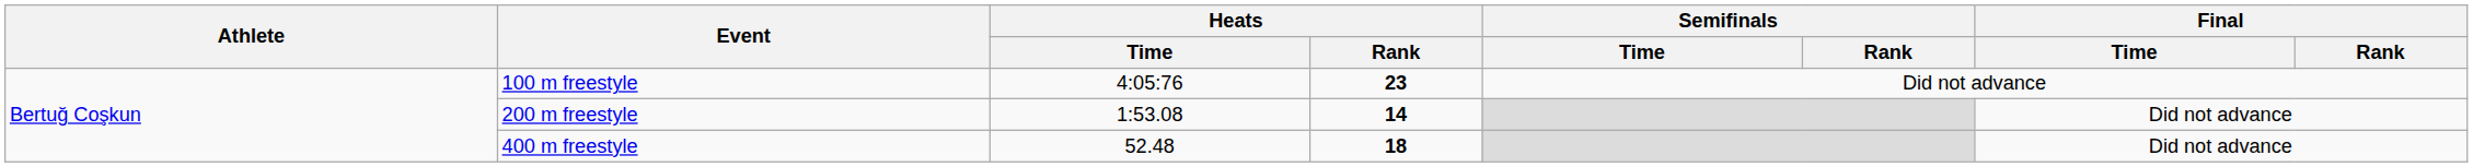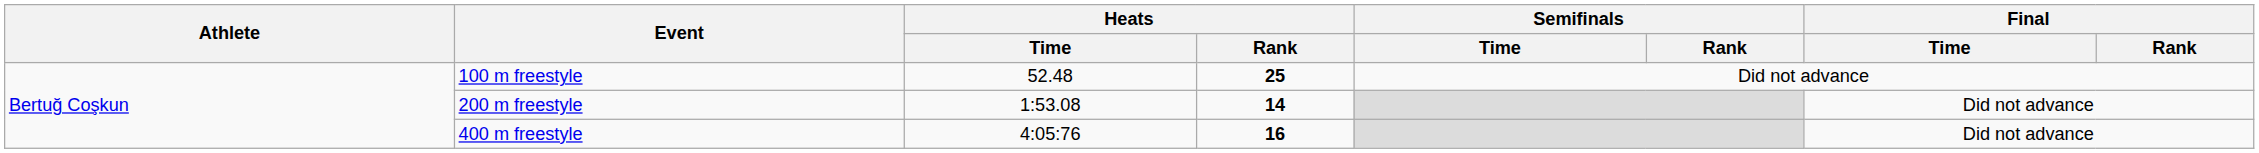 <table class="wikitable" width="90%" style="text-align:center; font-size:90%">
 <tr>
 <th rowspan="2" width="20%">Athlete</th>
 <th rowspan="2" width="20%">Event</th>
 <th colspan="2" width="20%">Heats</th>
 <th colspan="2" width="20%">Semifinals</th>
 <th colspan="2" width="20%">Final</th>
 </tr>
 <tr>
 <th width="13%">Time</th>
 <th>Rank</th>
 <th width="13%">Time</th>
 <th>Rank</th>
 <th width="13%">Time</th>
 <th>Rank</th>
 </tr>
 <tr>
 <td rowspan=3 align="left"><a href='#'>Bertuğ Coşkun</a></td>
 <td align="left"><a href='#'>100 m freestyle</a></td>
-<td>4:05:76</td>
-<td><strong>23</strong></td>
+<td>52.48</td>
+<td><strong>25</strong></td>
 <td colspan=4  align=center>Did not advance</td>
 </tr>
 <tr>
 <td align="left"><a href='#'>200 m freestyle</a></td>
 <td>1:53.08</td>
 <td><strong>14</strong></td>
 <td colspan=2 bgcolor=#DCDCDC></td>
 <td colspan=2  align=center>Did not advance</td>
 </tr>
 <tr>
 <td align="left"><a href='#'>400 m freestyle</a></td>
-<td>52.48</td>
-<td><strong>18</strong></td>
+<td>4:05:76</td>
+<td><strong>16</strong></td>
 <td colspan=2 bgcolor=#DCDCDC></td>
 <td colspan=2  align=center>Did not advance</td>
 </tr>
 </table>
